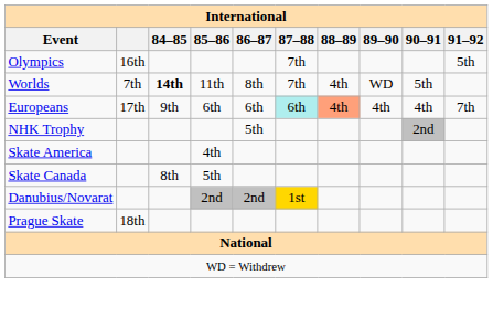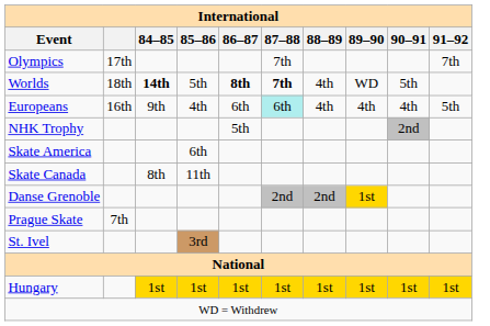 <table class="wikitable" style="text-align:center">
 <tr>
 <th style="background-color: #ffdead; " colspan=10 align=center>International</th>
 </tr>
 <tr>
 <th>Event</th>
 <th></th>
 <th>84–85</th>
 <th>85–86</th>
 <th>86–87</th>
 <th>87–88</th>
 <th>88–89</th>
 <th>89–90</th>
 <th>90–91</th>
 <th>91–92</th>
 </tr>
 <tr>
 <td align=left><a href='#'>Olympics</a></td>
-<td>16th</td>
+<td>17th</td>
 <td></td>
 <td></td>
 <td></td>
 <td>7th</td>
 <td></td>
 <td></td>
 <td></td>
-<td>5th</td>
+<td>7th</td>
 </tr>
 <tr>
 <td align=left><a href='#'>Worlds</a></td>
-<td>7th</td>
+<td>18th</td>
 <td><strong>14th</strong></td>
-<td>11th</td>
-<td>8th</td>
-<td>7th</td>
+<td>5th</td>
+<td><strong>8th</strong></td>
+<td><strong>7th</strong></td>
 <td>4th</td>
 <td>WD</td>
 <td>5th</td>
 <td></td>
 </tr>
 <tr>
 <td align=left><a href='#'>Europeans</a></td>
-<td>17th</td>
+<td>16th</td>
 <td>9th</td>
-<td>6th</td>
+<td>4th</td>
 <td>6th</td>
 <td style="background: paleturquoise;">6th</td>
-<td style="background: lightsalmon;">4th</td>
 <td>4th</td>
 <td>4th</td>
-<td>7th</td>
+<td>4th</td>
+<td>5th</td>
 </tr>
 <tr>
 <td align=left><a href='#'>NHK Trophy</a></td>
 <td></td>
 <td></td>
 <td></td>
 <td>5th</td>
 <td></td>
 <td></td>
 <td></td>
 <td bgcolor=silver>2nd</td>
 <td></td>
 </tr>
 <tr>
 <td align=left><a href='#'>Skate America</a></td>
 <td></td>
 <td></td>
-<td>4th</td>
+<td>6th</td>
 <td></td>
 <td></td>
 <td></td>
 <td></td>
 <td></td>
 <td></td>
 </tr>
 <tr>
 <td align=left><a href='#'>Skate Canada</a></td>
 <td></td>
 <td>8th</td>
-<td>5th</td>
+<td>11th</td>
 <td></td>
 <td></td>
 <td></td>
 <td></td>
 <td></td>
 <td></td>
 </tr>
 <tr>
-<td align=left><a href='#'>Danubius/Novarat</a></td>
+<td align=left><a href='#'>Danse Grenoble</a></td>
+<td></td>
+<td></td>
 <td></td>
 <td></td>
 <td bgcolor=silver>2nd</td>
 <td bgcolor=silver>2nd</td>
 <td bgcolor=gold>1st</td>
 <td></td>
 <td></td>
+</tr>
+<tr>
+<td align=left><a href='#'>Prague Skate</a></td>
+<td>7th</td>
+<td></td>
+<td></td>
+<td></td>
+<td></td>
+<td></td>
+<td></td>
 <td></td>
 <td></td>
 </tr>
 <tr>
-<td align=left><a href='#'>Prague Skate</a></td>
-<td>18th</td>
+<td align=left><a href='#'>St. Ivel</a></td>
 <td></td>
 <td></td>
+<td bgcolor=cc9966>3rd</td>
 <td></td>
 <td></td>
 <td></td>
 <td></td>
 <td></td>
 <td></td>
 </tr>
 <tr>
 <th style="background-color: #ffdead; " colspan=10 align=center>National</th>
 </tr>
 <tr>
+<td align=left><a href='#'>Hungary</a></td>
+<td></td>
+<td bgcolor=gold>1st</td>
+<td bgcolor=gold>1st</td>
+<td bgcolor=gold>1st</td>
+<td bgcolor=gold>1st</td>
+<td bgcolor=gold>1st</td>
+<td bgcolor=gold>1st</td>
+<td bgcolor=gold>1st</td>
+<td bgcolor=gold>1st</td>
+</tr>
+<tr>
 <td colspan=10 align=center><small> WD = Withdrew </small></td>
 </tr>
 </table>
